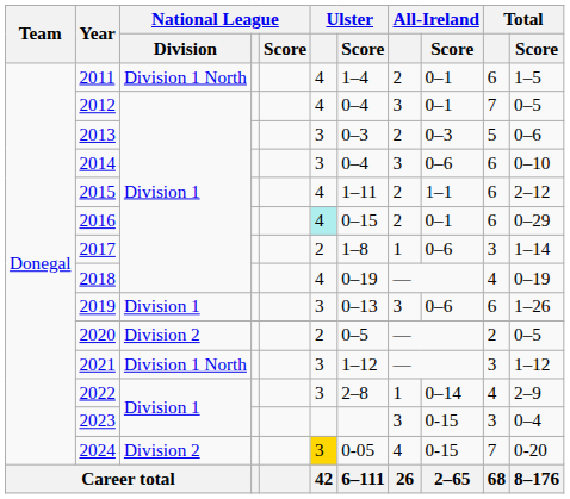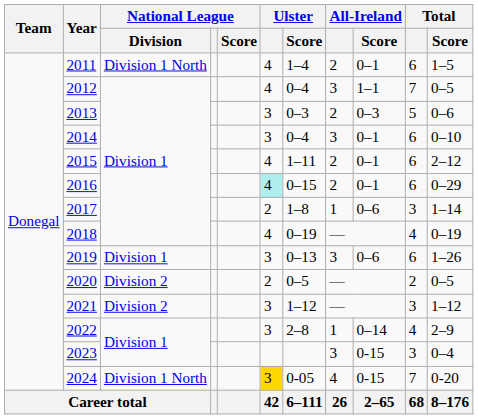 <table class="wikitable">
 <tr>
 <th rowspan="2">Team</th>
 <th rowspan="2">Year</th>
 <th colspan="3"><a href='#'>National League</a></th>
 <th colspan="2"><a href='#'>Ulster</a></th>
 <th colspan="2"><a href='#'>All-Ireland</a></th>
 <th colspan="2">Total</th>
 </tr>
 <tr>
 <th>Division</th>
 <th></th>
 <th>Score</th>
 <th></th>
 <th>Score</th>
 <th></th>
 <th>Score</th>
 <th></th>
 <th>Score</th>
 </tr>
 <tr>
 <td rowspan="14"><a href='#'>Donegal</a></td>
 <td><a href='#'>2011</a></td>
 <td><a href='#'>Division 1 North</a></td>
 <td></td>
 <td></td>
 <td>4</td>
 <td>1–4</td>
 <td>2</td>
 <td>0–1</td>
 <td>6</td>
 <td>1–5</td>
 </tr>
 <tr>
 <td><a href='#'>2012</a></td>
 <td rowspan="7"><a href='#'>Division 1</a></td>
 <td></td>
 <td></td>
 <td>4</td>
 <td>0–4</td>
 <td>3</td>
-<td>0–1</td>
+<td>1–1</td>
 <td>7</td>
 <td>0–5</td>
 </tr>
 <tr>
 <td><a href='#'>2013</a></td>
 <td></td>
 <td></td>
 <td>3</td>
 <td>0–3</td>
 <td>2</td>
 <td>0–3</td>
 <td>5</td>
 <td>0–6</td>
 </tr>
 <tr>
 <td><a href='#'>2014</a></td>
 <td></td>
 <td></td>
 <td>3</td>
 <td>0–4</td>
 <td>3</td>
-<td>0–6</td>
+<td>0–1</td>
 <td>6</td>
 <td>0–10</td>
 </tr>
 <tr>
 <td><a href='#'>2015</a></td>
 <td></td>
 <td></td>
 <td>4</td>
 <td>1–11</td>
 <td>2</td>
-<td>1–1</td>
+<td>0–1</td>
 <td>6</td>
 <td>2–12</td>
 </tr>
 <tr>
 <td><a href='#'>2016</a></td>
 <td></td>
 <td></td>
 <td style="background: paleturquoise;">4</td>
 <td>0–15</td>
 <td>2</td>
 <td>0–1</td>
 <td>6</td>
 <td>0–29</td>
 </tr>
 <tr>
 <td><a href='#'>2017</a></td>
 <td></td>
 <td></td>
 <td>2</td>
 <td>1–8</td>
 <td>1</td>
 <td>0–6</td>
 <td>3</td>
 <td>1–14</td>
 </tr>
 <tr>
 <td><a href='#'>2018</a></td>
 <td></td>
 <td></td>
 <td>4</td>
 <td>0–19</td>
 <td colspan="2">—</td>
 <td>4</td>
 <td>0–19</td>
 </tr>
 <tr>
 <td><a href='#'>2019</a></td>
 <td><a href='#'>Division 1</a></td>
 <td></td>
 <td></td>
 <td>3</td>
 <td>0–13</td>
 <td>3</td>
 <td>0–6</td>
 <td>6</td>
 <td>1–26</td>
 </tr>
 <tr>
 <td><a href='#'>2020</a></td>
 <td><a href='#'>Division 2</a></td>
 <td></td>
 <td></td>
 <td>2</td>
 <td>0–5</td>
 <td colspan="2">—</td>
 <td>2</td>
 <td>0–5</td>
 </tr>
 <tr>
 <td><a href='#'>2021</a></td>
-<td><a href='#'>Division 1 North</a></td>
+<td><a href='#'>Division 2</a></td>
 <td></td>
 <td></td>
 <td>3</td>
 <td>1–12</td>
 <td colspan="2">—</td>
 <td>3</td>
 <td>1–12</td>
 </tr>
 <tr>
 <td><a href='#'>2022</a></td>
 <td rowspan="2"><a href='#'>Division 1</a></td>
 <td></td>
 <td></td>
 <td>3</td>
 <td>2–8</td>
 <td>1</td>
 <td>0–14</td>
 <td>4</td>
 <td>2–9</td>
 </tr>
 <tr>
 <td><a href='#'>2023</a></td>
 <td></td>
 <td></td>
 <td></td>
 <td></td>
 <td>3</td>
 <td>0-15</td>
 <td>3</td>
 <td>0–4</td>
 </tr>
 <tr>
 <td><a href='#'>2024</a></td>
-<td><a href='#'>Division 2</a></td>
+<td><a href='#'>Division 1 North</a></td>
 <td></td>
 <td></td>
 <td style="background: gold;">3</td>
 <td>0-05</td>
 <td>4</td>
 <td>0-15</td>
 <td>7</td>
 <td>0-20</td>
 </tr>
 <tr>
 <th colspan="3">Career total</th>
 <th></th>
 <th></th>
 <th>42</th>
 <th>6–111</th>
 <th>26</th>
 <th>2–65</th>
 <th>68</th>
 <th>8–176</th>
 </tr>
 </table>
